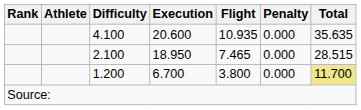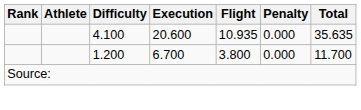 <table class=wikitable>
 <tr>
 <th>Rank</th>
 <th>Athlete</th>
 <th>Difficulty</th>
 <th>Execution</th>
 <th>Flight</th>
 <th>Penalty</th>
 <th>Total</th>
 </tr>
 <tr>
 <td></td>
 <td align=left></td>
 <td>4.100</td>
 <td>20.600</td>
 <td>10.935</td>
 <td>0.000</td>
 <td>35.635</td>
 </tr>
 <tr>
 <td></td>
 <td align=left></td>
-<td>2.100</td>
-<td>18.950</td>
-<td>7.465</td>
-<td>0.000</td>
-<td>28.515</td>
-</tr>
-<tr>
-<td></td>
-<td align=left></td>
 <td>1.200</td>
 <td>6.700</td>
 <td>3.800</td>
 <td>0.000</td>
-<td style="background: khaki;">11.700</td>
+<td>11.700</td>
 </tr>
 <tr>
 <td colspan=7>Source:</td>
 </tr>
 </table>
